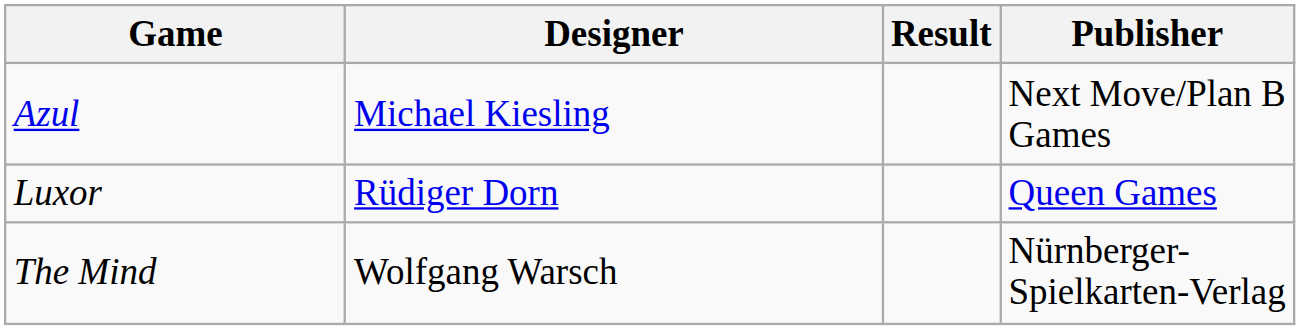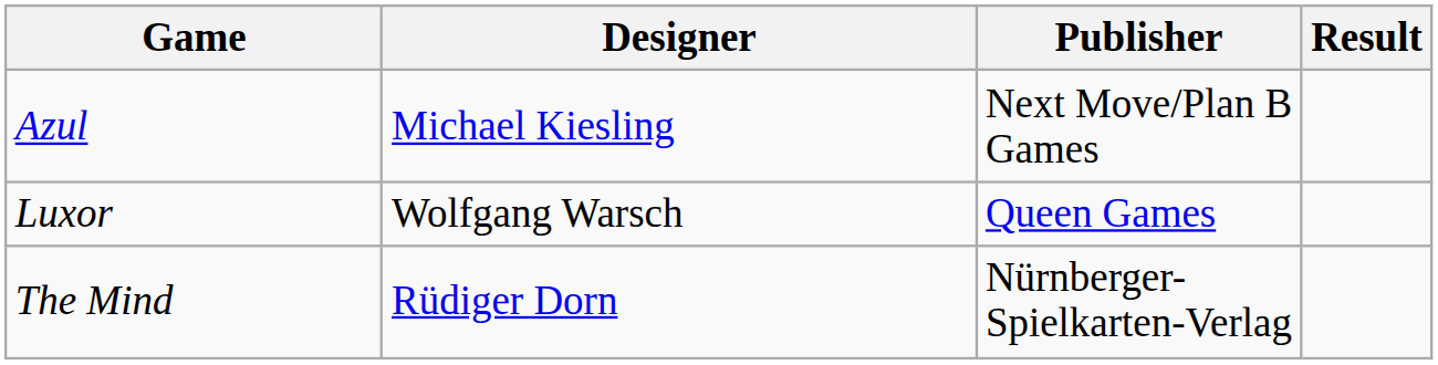 <table class="wikitable">
 <tr>
 <th style="width:140px;">Game</th>
 <th style="width:225px;">Designer</th>
+<th style="width:120px;">Publisher</th>
 <th>Result</th>
-<th style="width:120px;">Publisher</th>
 </tr>
 <tr>
 <td><a href='#'><em>Azul</em></a></td>
 <td><a href='#'>Michael Kiesling</a></td>
+<td>Next Move/Plan B Games</td>
 <td></td>
-<td>Next Move/Plan B Games</td>
 </tr>
 <tr>
 <td><em>Luxor</em></td>
-<td><a href='#'>Rüdiger Dorn</a></td>
+<td>Wolfgang Warsch</td>
+<td><a href='#'>Queen Games</a></td>
 <td></td>
-<td><a href='#'>Queen Games</a></td>
 </tr>
 <tr>
 <td><em>The Mind</em></td>
-<td>Wolfgang Warsch</td>
+<td><a href='#'>Rüdiger Dorn</a></td>
+<td>Nürnberger-Spielkarten-Verlag</td>
 <td></td>
-<td>Nürnberger-Spielkarten-Verlag</td>
 </tr>
 </table>
